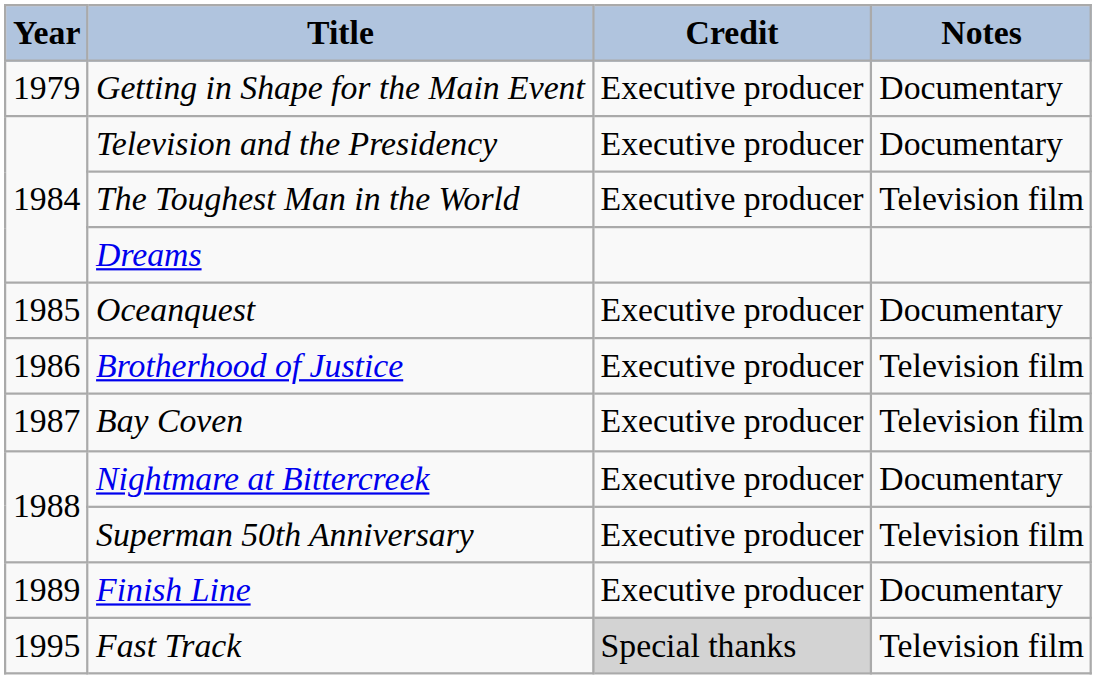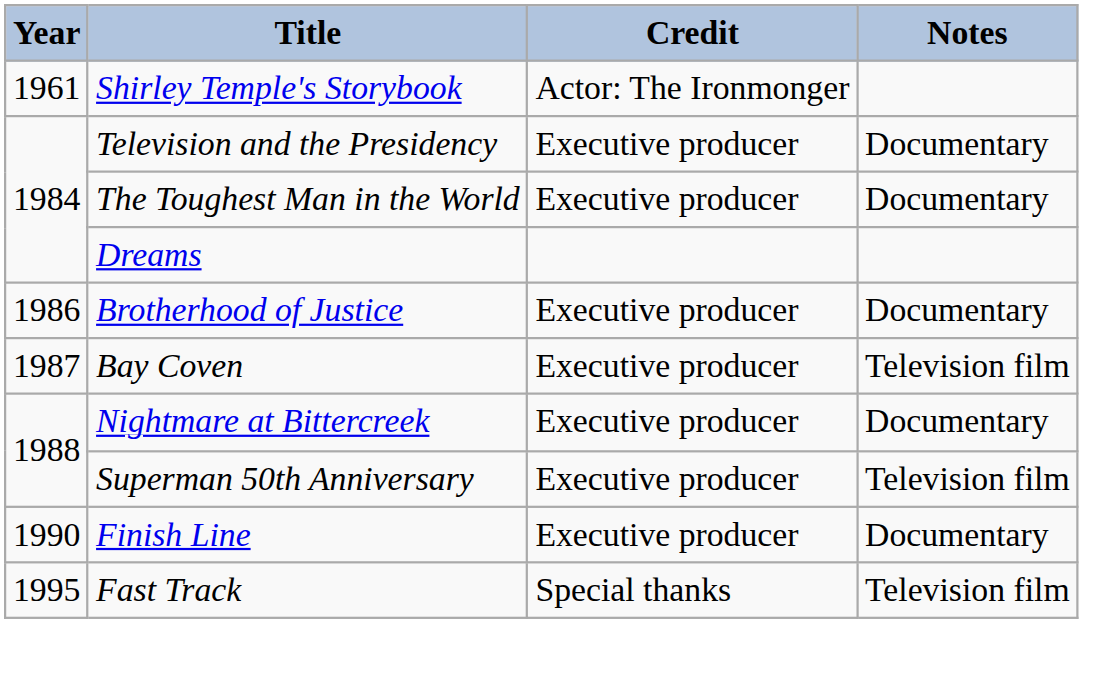 <table class="wikitable" style="font-size:95%;">
 <tr>
 <th style="background:#B0C4DE;">Year</th>
 <th style="background:#B0C4DE;">Title</th>
 <th style="background:#B0C4DE;">Credit</th>
 <th style="background:#B0C4DE;">Notes</th>
 </tr>
 <tr>
-<td>1979</td>
-<td><em>Getting in Shape for the Main Event</em></td>
-<td>Executive producer</td>
-<td>Documentary</td>
+<td>1961</td>
+<td><em><a href='#'>Shirley Temple's Storybook</a></em></td>
+<td>Actor: The Ironmonger</td>
+<td></td>
 </tr>
 <tr>
 <td rowspan=3>1984</td>
 <td><em>Television and the Presidency</em></td>
 <td>Executive producer</td>
 <td>Documentary</td>
 </tr>
 <tr>
 <td><em>The Toughest Man in the World</em></td>
 <td>Executive producer</td>
-<td>Television film</td>
+<td>Documentary</td>
 </tr>
 <tr>
 <td><em><a href='#'>Dreams</a></em></td>
 <td></td>
 <td></td>
 </tr>
 <tr>
-<td>1985</td>
-<td><em>Oceanquest</em></td>
-<td>Executive producer</td>
-<td>Documentary</td>
-</tr>
-<tr>
 <td>1986</td>
 <td><em><a href='#'>Brotherhood of Justice</a></em></td>
 <td>Executive producer</td>
-<td>Television film</td>
+<td>Documentary</td>
 </tr>
 <tr>
 <td>1987</td>
 <td><em>Bay Coven</em></td>
 <td>Executive producer</td>
 <td>Television film</td>
 </tr>
 <tr>
 <td rowspan=2>1988</td>
 <td><em><a href='#'>Nightmare at Bittercreek</a></em></td>
 <td>Executive producer</td>
 <td>Documentary</td>
 </tr>
 <tr>
 <td><em>Superman 50th Anniversary</em></td>
 <td>Executive producer</td>
 <td>Television film</td>
 </tr>
 <tr>
-<td>1989</td>
+<td>1990</td>
 <td><em><a href='#'>Finish Line</a></em></td>
 <td>Executive producer</td>
 <td>Documentary</td>
 </tr>
 <tr>
 <td>1995</td>
 <td><em>Fast Track</em></td>
-<td style="background: lightgrey;">Special thanks</td>
+<td>Special thanks</td>
 <td>Television film</td>
 </tr>
 </table>
